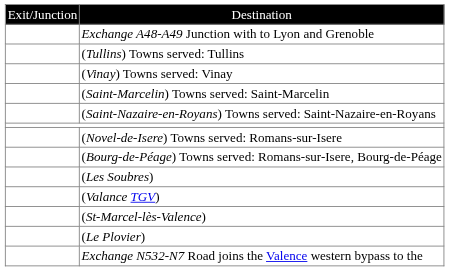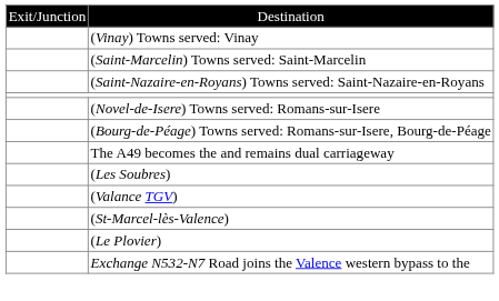 <table border=1 cellpadding=2 style="margin-left:1em; margin-bottom: 1em; color: black; border-collapse: collapse; font-size: 95%;">
 <tr align="center" bgcolor="000000" style="color: white">
 <td>Exit/Junction</td>
 <td>Destination</td>
-</tr>
-<tr>
-<td></td>
-<td><em>Exchange A48-A49</em> Junction with <em></em> to Lyon and Grenoble</td>
-</tr>
-<tr>
-<td></td>
-<td>(<em>Tullins</em>) Towns served: Tullins</td>
 </tr>
 <tr>
 <td></td>
 <td>(<em>Vinay</em>) Towns served: Vinay</td>
 </tr>
 <tr>
 <td></td>
 <td>(<em>Saint-Marcelin</em>) Towns served: Saint-Marcelin</td>
 </tr>
 <tr>
 <td></td>
 <td>(<em>Saint-Nazaire-en-Royans</em>) Towns served: Saint-Nazaire-en-Royans</td>
 </tr>
 <tr>
 <td colspan="2"></td>
 </tr>
 <tr>
 <td></td>
 <td>(<em>Novel-de-Isere</em>) Towns served: Romans-sur-Isere</td>
 </tr>
 <tr>
 <td></td>
 <td>(<em>Bourg-de-Péage</em>) Towns served: Romans-sur-Isere, Bourg-de-Péage</td>
 </tr>
 <tr>
 <td></td>
+<td>The A49 becomes the <em></em> and remains dual carriageway</td>
+</tr>
+<tr>
+<td></td>
 <td>(<em>Les Soubres</em>)</td>
 </tr>
 <tr>
 <td></td>
 <td>(<em>Valance <a href='#'>TGV</a></em>)</td>
 </tr>
 <tr>
 <td></td>
 <td>(<em>St-Marcel-lès-Valence</em>)</td>
 </tr>
 <tr>
 <td></td>
 <td>(<em>Le Plovier</em>)</td>
 </tr>
 <tr>
 <td></td>
 <td><em>Exchange N532-N7</em>  Road joins the <em></em> <a href='#'>Valence</a> western bypass to the <em></em></td>
 </tr>
 </table>
